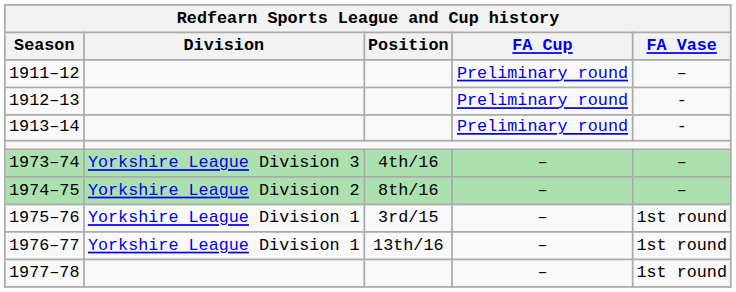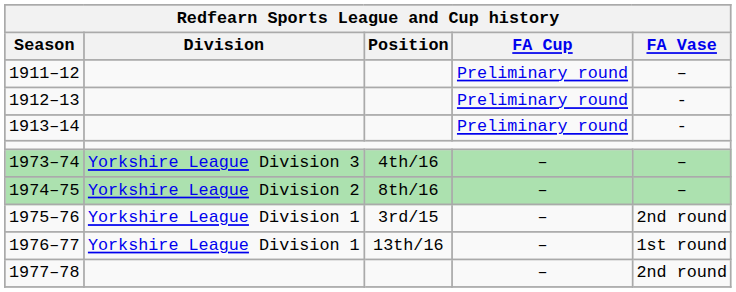 <table class="wikitable collapsible" style="text-align:center;font-size:75%">
 <tr>
 <th colspan="6"><strong>Redfearn Sports League and Cup history</strong></th>
 </tr>
 <tr>
 <th>Season</th>
 <th>Division</th>
 <th>Position</th>
 <th><a href='#'>FA Cup</a></th>
 <th><a href='#'>FA Vase</a></th>
 </tr>
 <tr>
 <td>1911–12</td>
 <td></td>
 <td></td>
 <td><a href='#'>Preliminary round</a></td>
 <td>–</td>
 </tr>
 <tr>
 <td>1912–13</td>
 <td></td>
 <td></td>
 <td><a href='#'>Preliminary round</a></td>
 <td>-</td>
 </tr>
 <tr>
 <td>1913–14</td>
 <td></td>
 <td></td>
 <td><a href='#'>Preliminary round</a></td>
 <td>-</td>
 </tr>
 <tr>
 <td></td>
 </tr>
 <tr bgcolor="#ACE1AF">
 <td>1973–74</td>
 <td><a href='#'>Yorkshire League</a> Division 3</td>
 <td>4th/16</td>
 <td>–</td>
 <td>–</td>
 </tr>
 <tr bgcolor="#ACE1AF">
 <td>1974–75</td>
 <td><a href='#'>Yorkshire League</a> Division 2</td>
 <td>8th/16</td>
 <td>–</td>
 <td>–</td>
 </tr>
 <tr>
 <td>1975–76</td>
 <td><a href='#'>Yorkshire League</a> Division 1</td>
 <td>3rd/15</td>
 <td>–</td>
-<td>1st round</td>
+<td>2nd round</td>
 </tr>
 <tr>
 <td>1976–77</td>
 <td><a href='#'>Yorkshire League</a> Division 1</td>
 <td>13th/16</td>
 <td>–</td>
 <td>1st round</td>
 </tr>
 <tr>
 <td>1977–78</td>
 <td></td>
 <td></td>
 <td>–</td>
-<td>1st round</td>
+<td>2nd round</td>
 </tr>
 </table>
